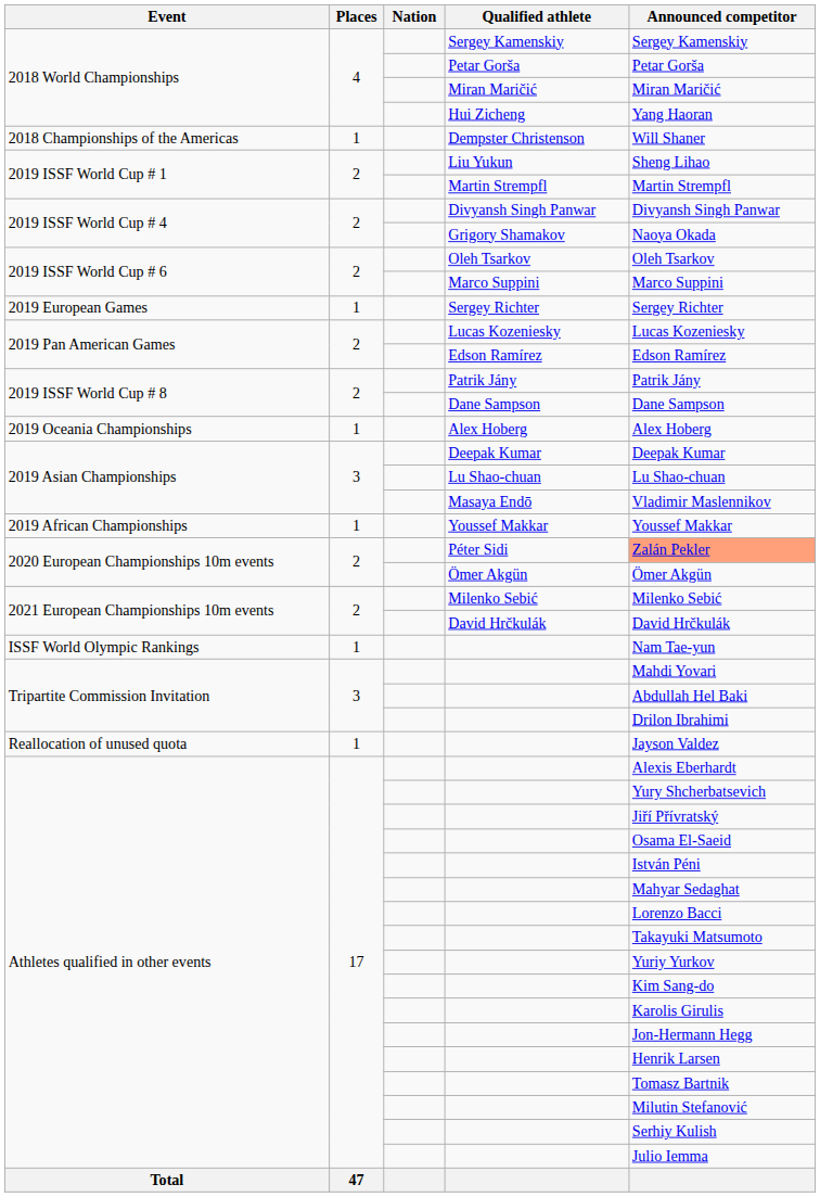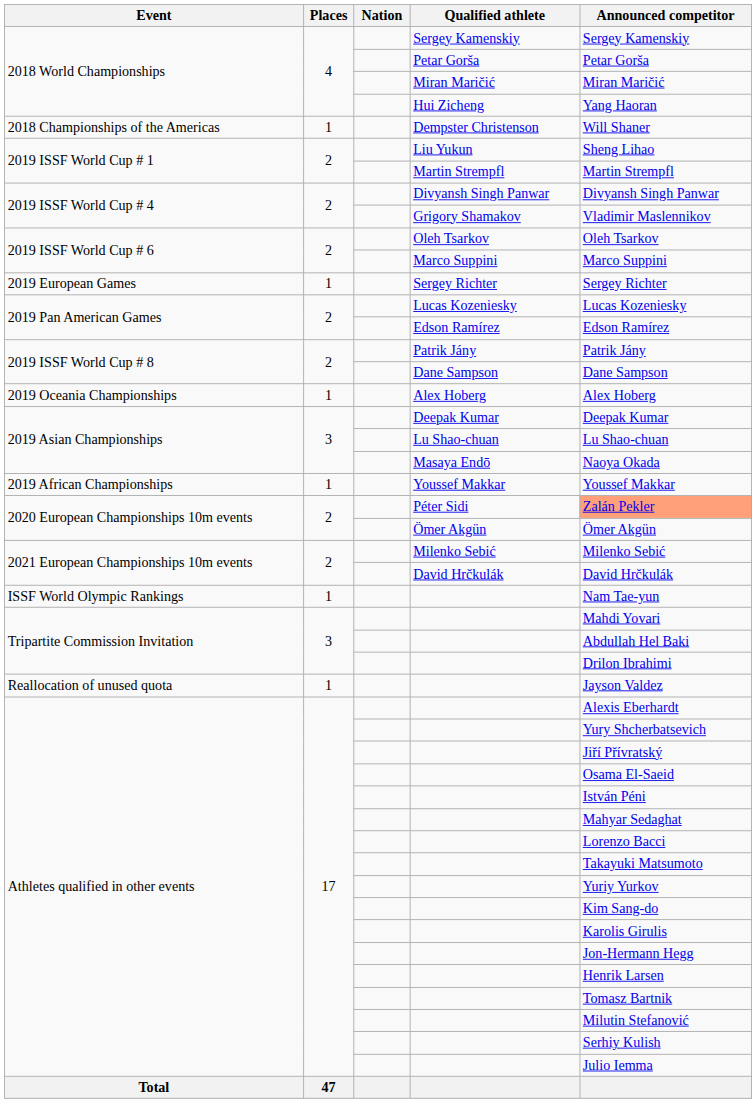 <table class=wikitable style="text-align:left" width=850>
 <tr>
 <th>Event</th>
 <th width=50>Places</th>
 <th>Nation</th>
 <th>Qualified athlete</th>
 <th>Announced competitor</th>
 </tr>
 <tr>
 <td rowspan="4">2018 World Championships</td>
 <td rowspan=4 align=center>4</td>
 <td></td>
 <td><a href='#'>Sergey Kamenskiy</a></td>
 <td><a href='#'>Sergey Kamenskiy</a></td>
 </tr>
 <tr>
 <td></td>
 <td><a href='#'>Petar Gorša</a></td>
 <td><a href='#'>Petar Gorša</a></td>
 </tr>
 <tr>
 <td></td>
 <td><a href='#'>Miran Maričić</a></td>
 <td><a href='#'>Miran Maričić</a></td>
 </tr>
 <tr>
 <td></td>
 <td><a href='#'>Hui Zicheng</a></td>
 <td><a href='#'>Yang Haoran</a></td>
 </tr>
 <tr>
 <td>2018 Championships of the Americas</td>
 <td align=center>1</td>
 <td></td>
 <td><a href='#'>Dempster Christenson</a></td>
 <td><a href='#'>Will Shaner</a></td>
 </tr>
 <tr>
 <td rowspan="2">2019 ISSF World Cup # 1</td>
 <td rowspan=2 align=center>2</td>
 <td></td>
 <td><a href='#'>Liu Yukun</a></td>
 <td><a href='#'>Sheng Lihao</a></td>
 </tr>
 <tr>
 <td></td>
 <td><a href='#'>Martin Strempfl</a></td>
 <td><a href='#'>Martin Strempfl</a></td>
 </tr>
 <tr>
 <td rowspan="2">2019 ISSF World Cup # 4</td>
 <td rowspan=2 align=center>2</td>
 <td></td>
 <td><a href='#'>Divyansh Singh Panwar</a></td>
 <td><a href='#'>Divyansh Singh Panwar</a></td>
 </tr>
 <tr>
 <td></td>
 <td><a href='#'>Grigory Shamakov</a></td>
-<td><a href='#'>Naoya Okada</a></td>
+<td><a href='#'>Vladimir Maslennikov</a></td>
 </tr>
 <tr>
 <td rowspan="2">2019 ISSF World Cup # 6</td>
 <td rowspan=2 align=center>2</td>
 <td></td>
 <td><a href='#'>Oleh Tsarkov</a></td>
 <td><a href='#'>Oleh Tsarkov</a></td>
 </tr>
 <tr>
 <td></td>
 <td><a href='#'>Marco Suppini</a></td>
 <td><a href='#'>Marco Suppini</a></td>
 </tr>
 <tr>
 <td>2019 European Games</td>
 <td align=center>1</td>
 <td></td>
 <td><a href='#'>Sergey Richter</a></td>
 <td><a href='#'>Sergey Richter</a></td>
 </tr>
 <tr>
 <td rowspan="2">2019 Pan American Games</td>
 <td rowspan=2 align=center>2</td>
 <td></td>
 <td><a href='#'>Lucas Kozeniesky</a></td>
 <td><a href='#'>Lucas Kozeniesky</a></td>
 </tr>
 <tr>
 <td></td>
 <td><a href='#'>Edson Ramírez</a></td>
 <td><a href='#'>Edson Ramírez</a></td>
 </tr>
 <tr>
 <td rowspan="2">2019 ISSF World Cup # 8</td>
 <td rowspan=2 align=center>2</td>
 <td></td>
 <td><a href='#'>Patrik Jány</a></td>
 <td><a href='#'>Patrik Jány</a></td>
 </tr>
 <tr>
 <td></td>
 <td><a href='#'>Dane Sampson</a></td>
 <td><a href='#'>Dane Sampson</a></td>
 </tr>
 <tr>
 <td>2019 Oceania Championships</td>
 <td align=center>1</td>
 <td></td>
 <td><a href='#'>Alex Hoberg</a></td>
 <td><a href='#'>Alex Hoberg</a></td>
 </tr>
 <tr>
 <td rowspan=3>2019 Asian Championships</td>
 <td rowspan=3 align=center>3</td>
 <td></td>
 <td><a href='#'>Deepak Kumar</a></td>
 <td><a href='#'>Deepak Kumar</a></td>
 </tr>
 <tr>
 <td></td>
 <td><a href='#'>Lu Shao-chuan</a></td>
 <td><a href='#'>Lu Shao-chuan</a></td>
 </tr>
 <tr>
 <td></td>
 <td><a href='#'>Masaya Endō</a></td>
-<td><a href='#'>Vladimir Maslennikov</a></td>
+<td><a href='#'>Naoya Okada</a></td>
 </tr>
 <tr>
 <td>2019 African Championships</td>
 <td align=center>1</td>
 <td></td>
 <td><a href='#'>Youssef Makkar</a></td>
 <td><a href='#'>Youssef Makkar</a></td>
 </tr>
 <tr>
 <td rowspan="2">2020 European Championships 10m events</td>
 <td rowspan=2 align=center>2</td>
 <td></td>
 <td><a href='#'>Péter Sidi</a></td>
 <td style="background: lightsalmon;"><a href='#'>Zalán Pekler</a></td>
 </tr>
 <tr>
 <td></td>
 <td><a href='#'>Ömer Akgün</a></td>
 <td><a href='#'>Ömer Akgün</a></td>
 </tr>
 <tr>
 <td rowspan=2>2021 European Championships 10m events</td>
 <td rowspan=2 align=center>2</td>
 <td></td>
 <td><a href='#'>Milenko Sebić</a></td>
 <td><a href='#'>Milenko Sebić</a></td>
 </tr>
 <tr>
 <td></td>
 <td><a href='#'>David Hrčkulák</a></td>
 <td><a href='#'>David Hrčkulák</a></td>
 </tr>
 <tr>
 <td>ISSF World Olympic Rankings</td>
 <td align=center>1</td>
 <td></td>
 <td></td>
 <td><a href='#'>Nam Tae-yun</a></td>
 </tr>
 <tr>
 <td rowspan=3>Tripartite Commission Invitation</td>
 <td rowspan=3 align=center>3</td>
 <td></td>
 <td></td>
 <td><a href='#'>Mahdi Yovari</a></td>
 </tr>
 <tr>
 <td></td>
 <td></td>
 <td><a href='#'>Abdullah Hel Baki</a></td>
 </tr>
 <tr>
 <td></td>
 <td></td>
 <td><a href='#'>Drilon Ibrahimi</a></td>
 </tr>
 <tr>
 <td>Reallocation of unused quota</td>
 <td align=center>1</td>
 <td></td>
 <td></td>
 <td><a href='#'>Jayson Valdez</a></td>
 </tr>
 <tr>
 <td rowspan=17>Athletes qualified in other events</td>
 <td rowspan=17 align=center>17</td>
 <td></td>
 <td></td>
 <td><a href='#'>Alexis Eberhardt</a></td>
 </tr>
 <tr>
 <td></td>
 <td></td>
 <td><a href='#'>Yury Shcherbatsevich</a></td>
 </tr>
 <tr>
 <td></td>
 <td></td>
 <td><a href='#'>Jiří Přívratský</a></td>
 </tr>
 <tr>
 <td></td>
 <td></td>
 <td><a href='#'>Osama El-Saeid</a></td>
 </tr>
 <tr>
 <td></td>
 <td></td>
 <td><a href='#'>István Péni</a></td>
 </tr>
 <tr>
 <td></td>
 <td></td>
 <td><a href='#'>Mahyar Sedaghat</a></td>
 </tr>
 <tr>
 <td></td>
 <td></td>
 <td><a href='#'>Lorenzo Bacci</a></td>
 </tr>
 <tr>
 <td></td>
 <td></td>
 <td><a href='#'>Takayuki Matsumoto</a></td>
 </tr>
 <tr>
 <td></td>
 <td></td>
 <td><a href='#'>Yuriy Yurkov</a></td>
 </tr>
 <tr>
 <td></td>
 <td></td>
 <td><a href='#'>Kim Sang-do</a></td>
 </tr>
 <tr>
 <td></td>
 <td></td>
 <td><a href='#'>Karolis Girulis</a></td>
 </tr>
 <tr>
 <td></td>
 <td></td>
 <td><a href='#'>Jon-Hermann Hegg</a></td>
 </tr>
 <tr>
 <td></td>
 <td></td>
 <td><a href='#'>Henrik Larsen</a></td>
 </tr>
 <tr>
 <td></td>
 <td></td>
 <td><a href='#'>Tomasz Bartnik</a></td>
 </tr>
 <tr>
 <td></td>
 <td></td>
 <td><a href='#'>Milutin Stefanović</a></td>
 </tr>
 <tr>
 <td></td>
 <td></td>
 <td><a href='#'>Serhiy Kulish</a></td>
 </tr>
 <tr>
 <td></td>
 <td></td>
 <td><a href='#'>Julio Iemma</a></td>
 </tr>
 <tr>
 <th>Total</th>
 <th>47</th>
 <th></th>
 <th></th>
 <th></th>
 </tr>
 </table>
